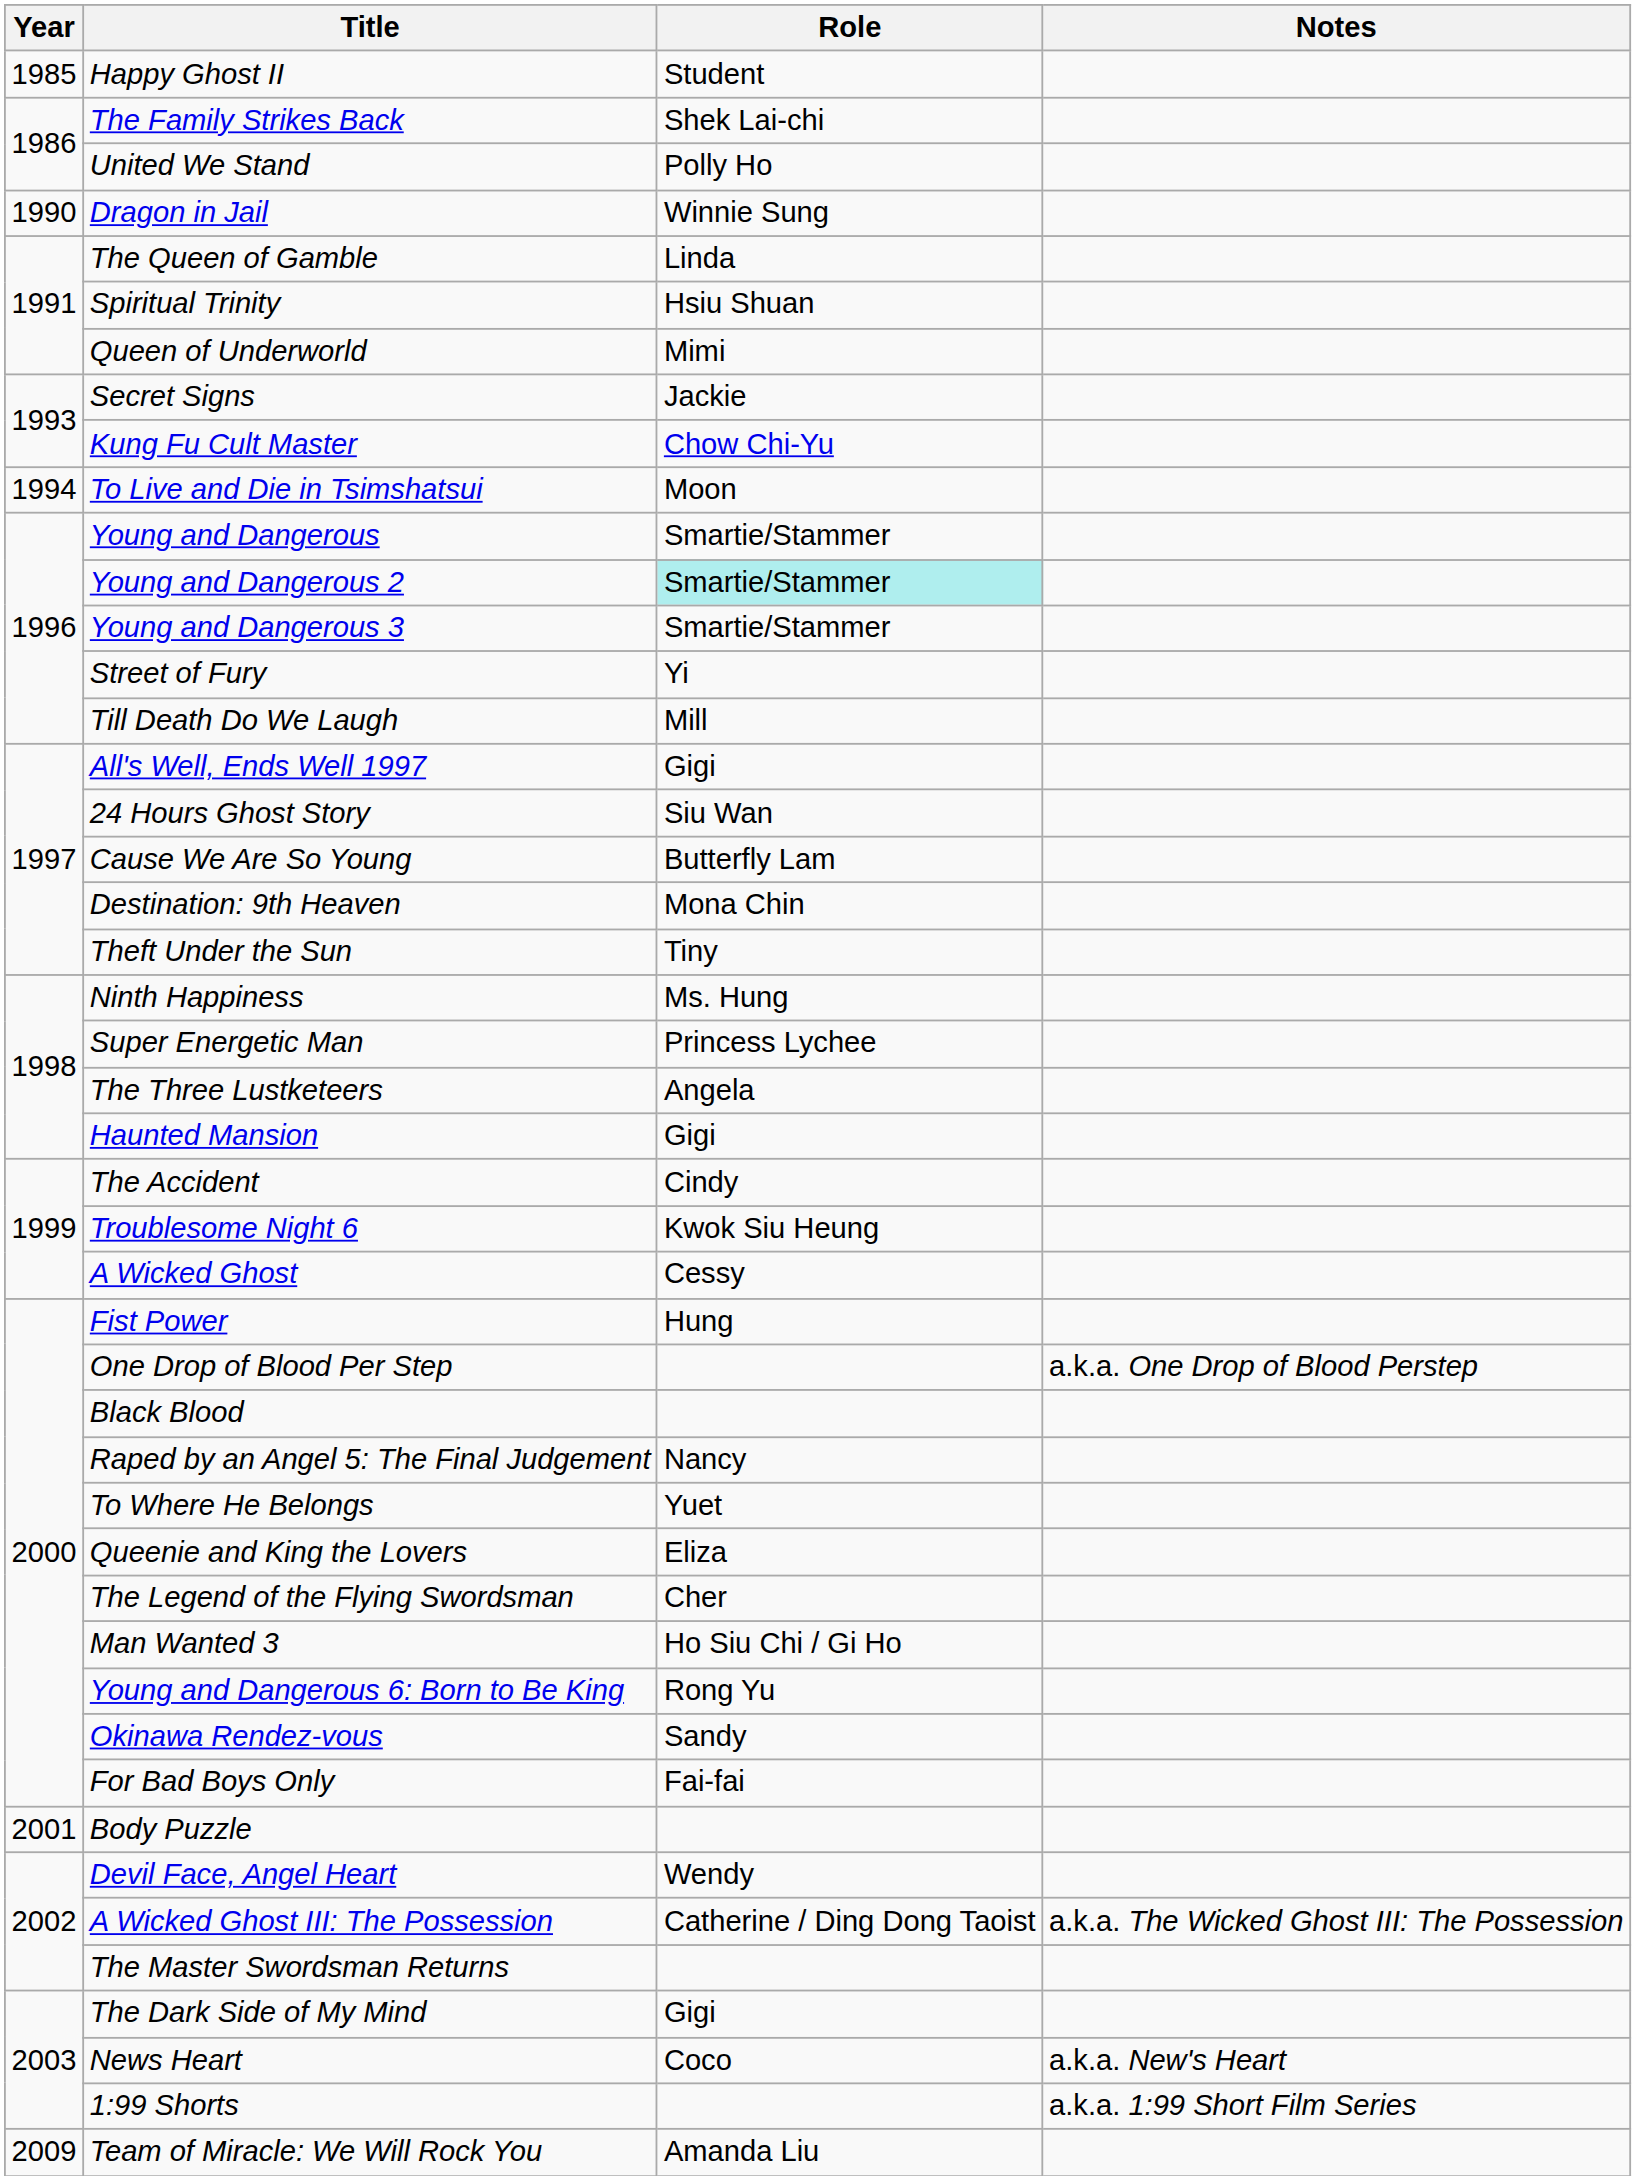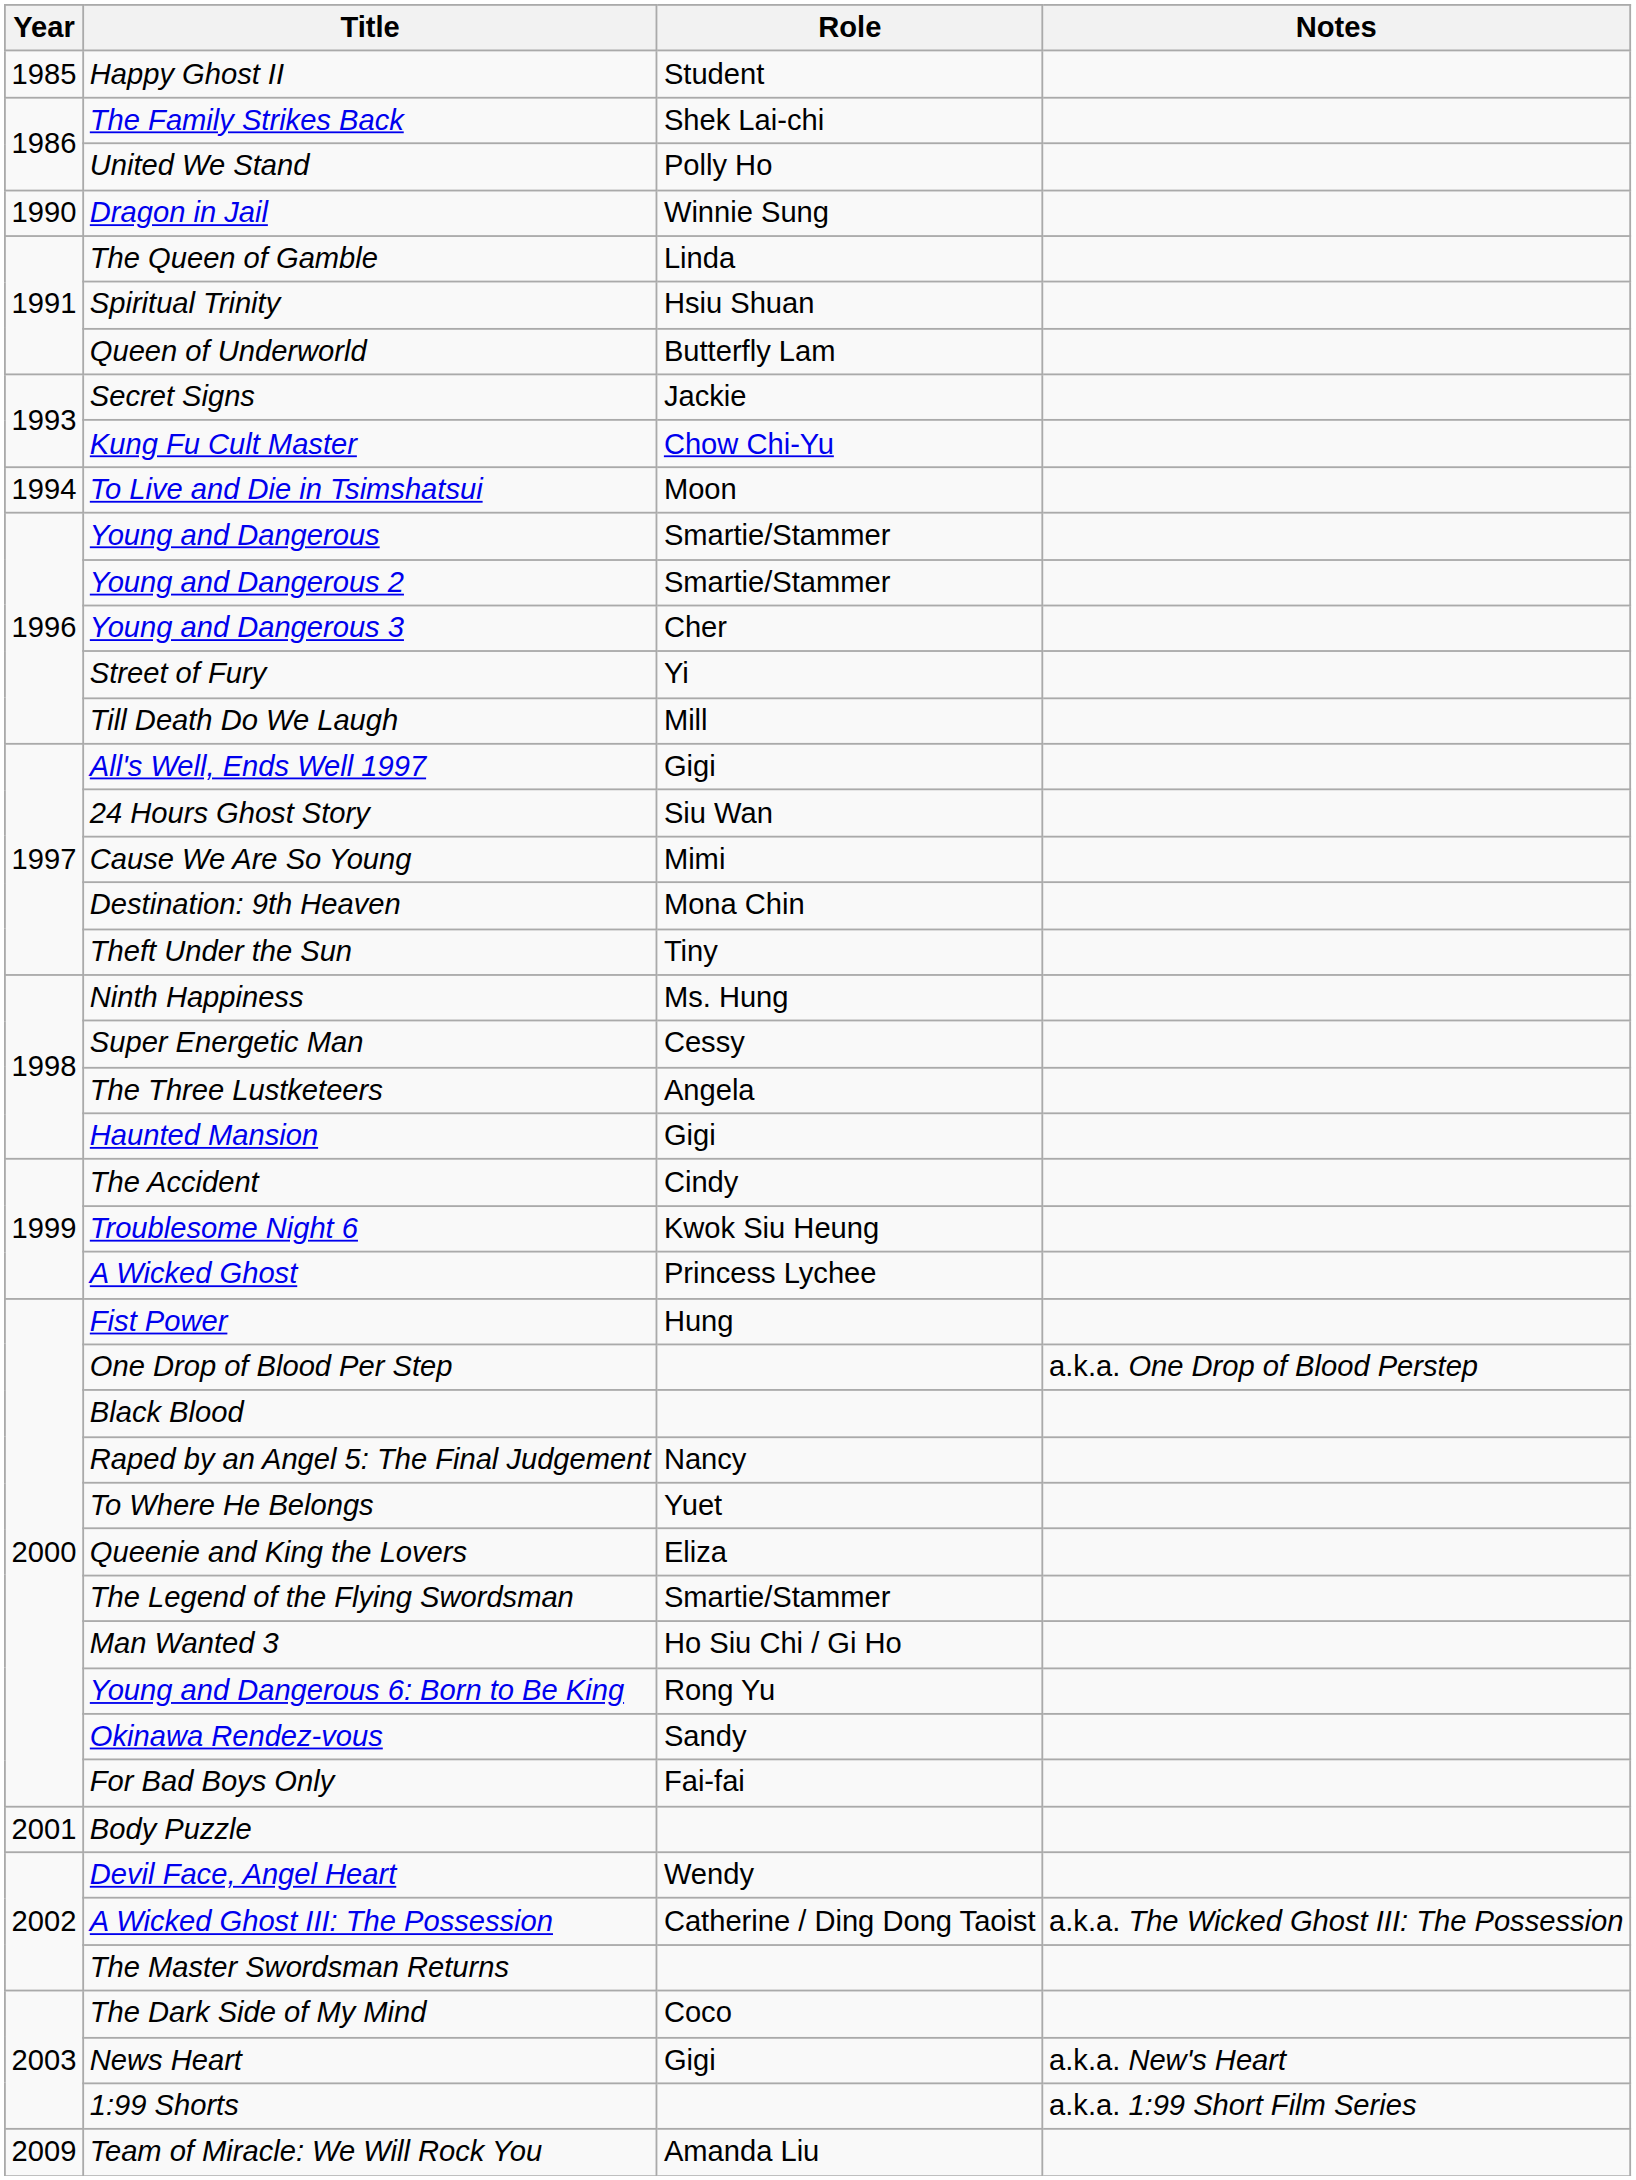 <table class="wikitable">
 <tr>
 <th>Year</th>
 <th>Title</th>
 <th>Role</th>
 <th>Notes</th>
 </tr>
 <tr>
 <td>1985</td>
 <td><em>Happy Ghost II</em></td>
 <td>Student</td>
 <td></td>
 </tr>
 <tr>
 <td rowspan=2>1986</td>
 <td><em><a href='#'>The Family Strikes Back</a></em></td>
 <td>Shek Lai-chi</td>
 <td></td>
 </tr>
 <tr>
 <td><em>United We Stand</em></td>
 <td>Polly Ho</td>
 <td></td>
 </tr>
 <tr>
 <td>1990</td>
 <td><em><a href='#'>Dragon in Jail</a></em></td>
 <td>Winnie Sung</td>
 <td></td>
 </tr>
 <tr>
 <td rowspan=3>1991</td>
 <td><em>The Queen of Gamble</em></td>
 <td>Linda</td>
 <td></td>
 </tr>
 <tr>
 <td><em>Spiritual Trinity</em></td>
 <td>Hsiu Shuan</td>
 <td></td>
 </tr>
 <tr>
 <td><em>Queen of Underworld</em></td>
-<td>Mimi</td>
+<td>Butterfly Lam</td>
 <td></td>
 </tr>
 <tr>
 <td rowspan=2>1993</td>
 <td><em>Secret Signs</em></td>
 <td>Jackie</td>
 <td></td>
 </tr>
 <tr>
 <td><em><a href='#'>Kung Fu Cult Master</a></em></td>
 <td><a href='#'>Chow Chi-Yu</a></td>
 <td></td>
 </tr>
 <tr>
 <td>1994</td>
 <td><em><a href='#'>To Live and Die in Tsimshatsui</a></em></td>
 <td>Moon</td>
 <td></td>
 </tr>
 <tr>
 <td rowspan=5>1996</td>
 <td><em><a href='#'>Young and Dangerous</a></em></td>
 <td>Smartie/Stammer</td>
 <td></td>
 </tr>
 <tr>
 <td><em><a href='#'>Young and Dangerous 2</a></em></td>
-<td style="background: paleturquoise;">Smartie/Stammer</td>
+<td>Smartie/Stammer</td>
 <td></td>
 </tr>
 <tr>
 <td><em><a href='#'>Young and Dangerous 3</a></em></td>
-<td>Smartie/Stammer</td>
+<td>Cher</td>
 <td></td>
 </tr>
 <tr>
 <td><em>Street of Fury</em></td>
 <td>Yi</td>
 <td></td>
 </tr>
 <tr>
 <td><em>Till Death Do We Laugh</em></td>
 <td>Mill</td>
 <td></td>
 </tr>
 <tr>
 <td rowspan=5>1997</td>
 <td><em><a href='#'>All's Well, Ends Well 1997</a></em></td>
 <td>Gigi</td>
 <td></td>
 </tr>
 <tr>
 <td><em>24 Hours Ghost Story</em></td>
 <td>Siu Wan</td>
 <td></td>
 </tr>
 <tr>
 <td><em>Cause We Are So Young</em></td>
-<td>Butterfly Lam</td>
+<td>Mimi</td>
 <td></td>
 </tr>
 <tr>
 <td><em>Destination: 9th Heaven</em></td>
 <td>Mona Chin</td>
 <td></td>
 </tr>
 <tr>
 <td><em>Theft Under the Sun</em></td>
 <td>Tiny</td>
 <td></td>
 </tr>
 <tr>
 <td rowspan=4>1998</td>
 <td><em>Ninth Happiness</em></td>
 <td>Ms. Hung</td>
 <td></td>
 </tr>
 <tr>
 <td><em>Super Energetic Man</em></td>
-<td>Princess Lychee</td>
+<td>Cessy</td>
 <td></td>
 </tr>
 <tr>
 <td><em>The Three Lustketeers</em></td>
 <td>Angela</td>
 <td></td>
 </tr>
 <tr>
 <td><em><a href='#'>Haunted Mansion</a></em></td>
 <td>Gigi</td>
 <td></td>
 </tr>
 <tr>
 <td rowspan=3>1999</td>
 <td><em>The Accident</em></td>
 <td>Cindy</td>
 <td></td>
 </tr>
 <tr>
 <td><em><a href='#'>Troublesome Night 6</a></em></td>
 <td>Kwok Siu Heung</td>
 <td></td>
 </tr>
 <tr>
 <td><em><a href='#'>A Wicked Ghost</a></em></td>
-<td>Cessy</td>
+<td>Princess Lychee</td>
 <td></td>
 </tr>
 <tr>
 <td rowspan=11>2000</td>
 <td><em><a href='#'>Fist Power</a></em></td>
 <td>Hung</td>
 <td></td>
 </tr>
 <tr>
 <td><em>One Drop of Blood Per Step</em></td>
 <td></td>
 <td>a.k.a. <em>One Drop of Blood Perstep</em></td>
 </tr>
 <tr>
 <td><em>Black Blood</em></td>
 <td></td>
 <td></td>
 </tr>
 <tr>
 <td><em>Raped by an Angel 5: The Final Judgement</em></td>
 <td>Nancy</td>
 <td></td>
 </tr>
 <tr>
 <td><em>To Where He Belongs</em></td>
 <td>Yuet</td>
 <td></td>
 </tr>
 <tr>
 <td><em>Queenie and King the Lovers</em></td>
 <td>Eliza</td>
 <td></td>
 </tr>
 <tr>
 <td><em>The Legend of the Flying Swordsman</em></td>
-<td>Cher</td>
+<td>Smartie/Stammer</td>
 <td></td>
 </tr>
 <tr>
 <td><em>Man Wanted 3</em></td>
 <td>Ho Siu Chi / Gi Ho</td>
 <td></td>
 </tr>
 <tr>
 <td><em><a href='#'>Young and Dangerous 6: Born to Be King</a></em></td>
 <td>Rong Yu</td>
 <td></td>
 </tr>
 <tr>
 <td><em><a href='#'>Okinawa Rendez-vous</a></em></td>
 <td>Sandy</td>
 <td></td>
 </tr>
 <tr>
 <td><em>For Bad Boys Only</em></td>
 <td>Fai-fai</td>
 <td></td>
 </tr>
 <tr>
 <td>2001</td>
 <td><em>Body Puzzle</em></td>
 <td></td>
 <td></td>
 </tr>
 <tr>
 <td rowspan=3>2002</td>
 <td><em><a href='#'>Devil Face, Angel Heart</a></em></td>
 <td>Wendy</td>
 <td></td>
 </tr>
 <tr>
 <td><em><a href='#'>A Wicked Ghost III: The Possession</a></em></td>
 <td>Catherine / Ding Dong Taoist</td>
 <td>a.k.a. <em>The Wicked Ghost III: The Possession</em></td>
 </tr>
 <tr>
 <td><em>The Master Swordsman Returns</em></td>
 <td></td>
 <td></td>
 </tr>
 <tr>
 <td rowspan=3>2003</td>
 <td><em>The Dark Side of My Mind</em></td>
-<td>Gigi</td>
+<td>Coco</td>
 <td></td>
 </tr>
 <tr>
 <td><em>News Heart</em></td>
-<td>Coco</td>
+<td>Gigi</td>
 <td>a.k.a. <em>New's Heart</em></td>
 </tr>
 <tr>
 <td><em>1:99 Shorts</em></td>
 <td></td>
 <td>a.k.a. <em>1:99 Short Film Series</em></td>
 </tr>
 <tr>
 <td>2009</td>
 <td><em>Team of Miracle: We Will Rock You</em></td>
 <td>Amanda Liu</td>
 <td></td>
 </tr>
 </table>
